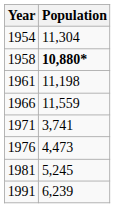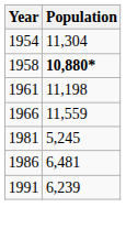 <table class="wikitable">
 <tr>
 <th>Year</th>
 <th>Population</th>
 </tr>
 <tr>
 <td>1954</td>
 <td>11,304</td>
 </tr>
 <tr>
 <td>1958</td>
 <td><strong>10,880*</strong></td>
 </tr>
 <tr>
 <td>1961</td>
 <td>11,198</td>
 </tr>
 <tr>
 <td>1966</td>
 <td>11,559</td>
 </tr>
 <tr>
-<td>1971</td>
-<td>3,741</td>
+<td>1981</td>
+<td>5,245</td>
 </tr>
 <tr>
-<td>1976</td>
-<td>4,473</td>
-</tr>
-<tr>
-<td>1981</td>
-<td>5,245</td>
+<td>1986</td>
+<td>6,481</td>
 </tr>
 <tr>
 <td>1991</td>
 <td>6,239</td>
 </tr>
 </table>
